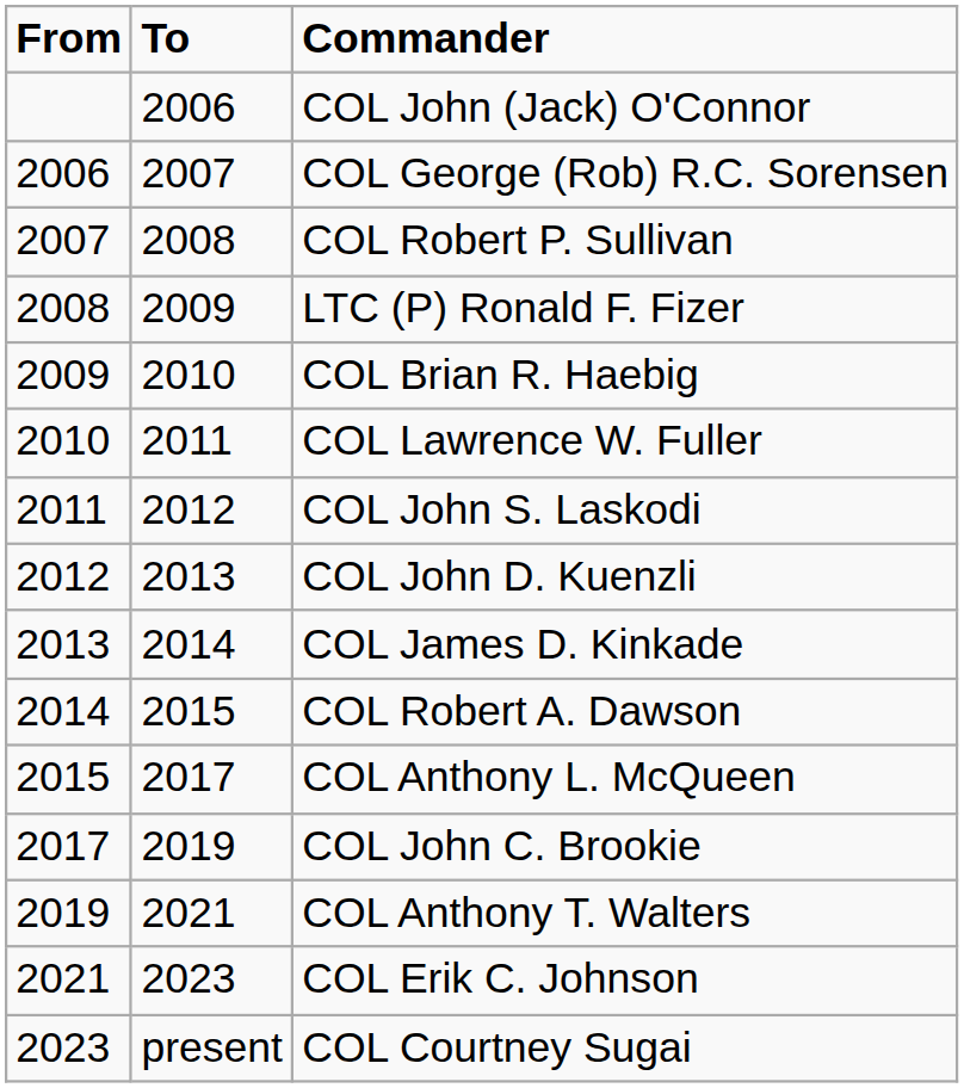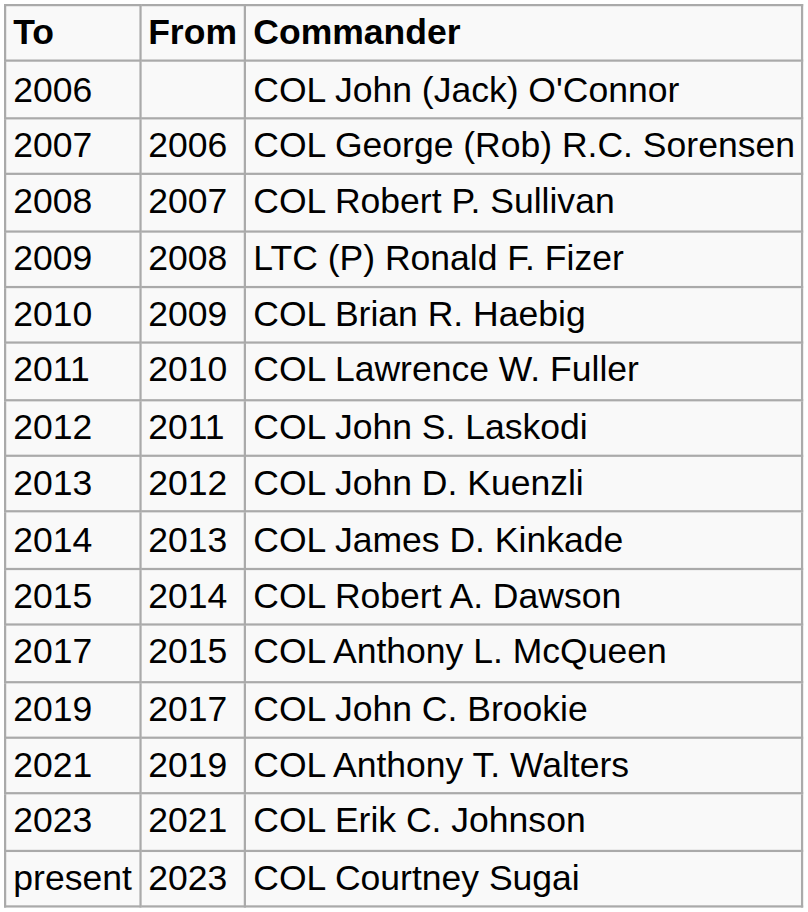 <table class="wikitable">
 <tr>
+<td><strong>To</strong></td>
 <td><strong>From</strong></td>
-<td><strong>To</strong></td>
 <td><strong>Commander</strong></td>
 </tr>
 <tr>
+<td>2006</td>
 <td></td>
-<td>2006</td>
 <td>COL John (Jack) O'Connor</td>
 </tr>
 <tr>
+<td>2007</td>
 <td>2006</td>
-<td>2007</td>
 <td>COL George (Rob) R.C. Sorensen</td>
 </tr>
 <tr>
+<td>2008</td>
 <td>2007</td>
-<td>2008</td>
 <td>COL Robert P. Sullivan</td>
 </tr>
 <tr>
+<td>2009</td>
 <td>2008</td>
-<td>2009</td>
 <td>LTC (P) Ronald F. Fizer</td>
 </tr>
 <tr>
+<td>2010</td>
 <td>2009</td>
-<td>2010</td>
 <td>COL Brian R. Haebig</td>
 </tr>
 <tr>
+<td>2011</td>
 <td>2010</td>
-<td>2011</td>
 <td>COL Lawrence W. Fuller</td>
 </tr>
 <tr>
+<td>2012</td>
 <td>2011</td>
-<td>2012</td>
 <td>COL John S. Laskodi</td>
 </tr>
 <tr>
+<td>2013</td>
 <td>2012</td>
-<td>2013</td>
 <td>COL John D. Kuenzli</td>
 </tr>
 <tr>
+<td>2014</td>
 <td>2013</td>
-<td>2014</td>
 <td>COL James D. Kinkade</td>
 </tr>
 <tr>
+<td>2015</td>
 <td>2014</td>
-<td>2015</td>
 <td>COL Robert A. Dawson</td>
 </tr>
 <tr>
+<td>2017</td>
 <td>2015</td>
-<td>2017</td>
 <td>COL Anthony L. McQueen</td>
 </tr>
 <tr>
+<td>2019</td>
 <td>2017</td>
-<td>2019</td>
 <td>COL John C. Brookie</td>
 </tr>
 <tr>
+<td>2021</td>
 <td>2019</td>
-<td>2021</td>
 <td>COL Anthony T. Walters</td>
 </tr>
 <tr>
+<td>2023</td>
 <td>2021</td>
-<td>2023</td>
 <td>COL Erik C. Johnson</td>
 </tr>
 <tr>
+<td>present</td>
 <td>2023</td>
-<td>present</td>
 <td>COL Courtney Sugai</td>
 </tr>
 </table>
